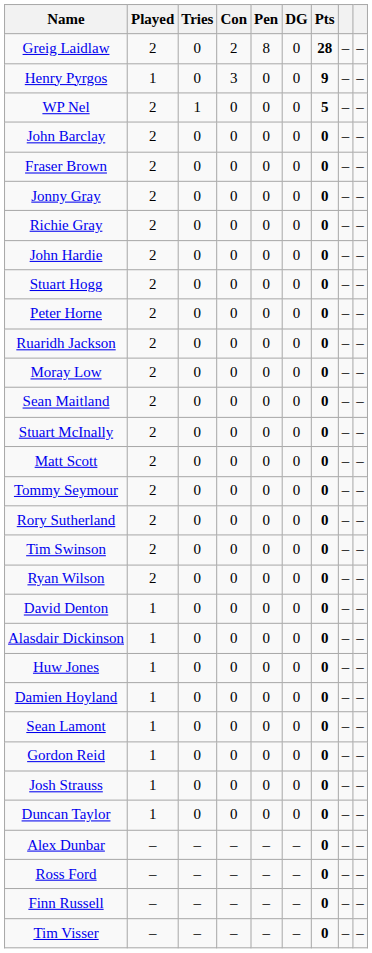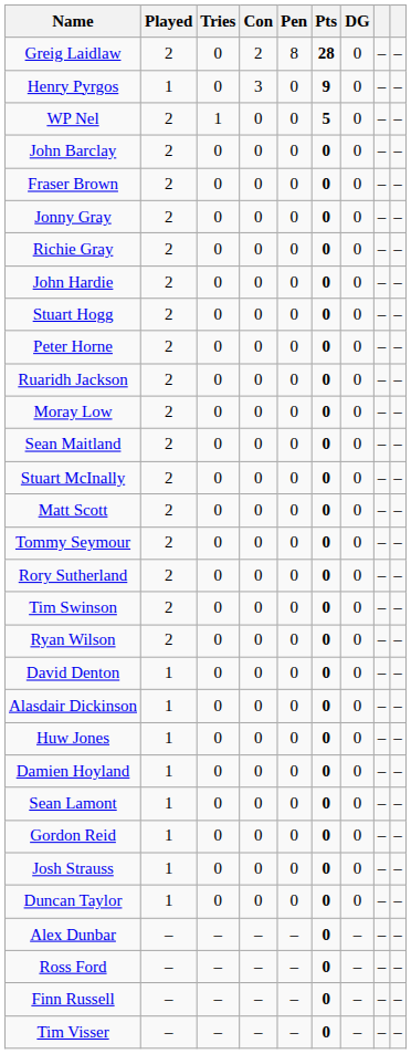 <table class="wikitable" style="font-size:90%;border:0;text-align:center;line-height:150%">
 <tr>
 <th>Name</th>
 <th>Played</th>
 <th>Tries</th>
 <th>Con</th>
 <th>Pen</th>
+<th>Pts</th>
 <th>DG</th>
-<th>Pts</th>
 <th></th>
 <th></th>
 </tr>
 <tr>
 <td><a href='#'>Greig Laidlaw</a></td>
 <td>2</td>
 <td>0</td>
 <td>2</td>
 <td>8</td>
+<td><strong>28</strong></td>
 <td>0</td>
-<td><strong>28</strong></td>
 <td>–</td>
 <td>–</td>
 </tr>
 <tr>
 <td><a href='#'>Henry Pyrgos</a></td>
 <td>1</td>
 <td>0</td>
 <td>3</td>
 <td>0</td>
+<td><strong>9</strong></td>
 <td>0</td>
-<td><strong>9</strong></td>
 <td>–</td>
 <td>–</td>
 </tr>
 <tr>
 <td><a href='#'>WP Nel</a></td>
 <td>2</td>
 <td>1</td>
 <td>0</td>
 <td>0</td>
+<td><strong>5</strong></td>
 <td>0</td>
-<td><strong>5</strong></td>
 <td>–</td>
 <td>–</td>
 </tr>
 <tr>
 <td><a href='#'>John Barclay</a></td>
 <td>2</td>
 <td>0</td>
 <td>0</td>
 <td>0</td>
+<td><strong>0</strong></td>
 <td>0</td>
-<td><strong>0</strong></td>
 <td>–</td>
 <td>–</td>
 </tr>
 <tr>
 <td><a href='#'>Fraser Brown</a></td>
 <td>2</td>
 <td>0</td>
 <td>0</td>
 <td>0</td>
+<td><strong>0</strong></td>
 <td>0</td>
-<td><strong>0</strong></td>
 <td>–</td>
 <td>–</td>
 </tr>
 <tr>
 <td><a href='#'>Jonny Gray</a></td>
 <td>2</td>
 <td>0</td>
 <td>0</td>
 <td>0</td>
+<td><strong>0</strong></td>
 <td>0</td>
-<td><strong>0</strong></td>
 <td>–</td>
 <td>–</td>
 </tr>
 <tr>
 <td><a href='#'>Richie Gray</a></td>
 <td>2</td>
 <td>0</td>
 <td>0</td>
 <td>0</td>
+<td><strong>0</strong></td>
 <td>0</td>
-<td><strong>0</strong></td>
 <td>–</td>
 <td>–</td>
 </tr>
 <tr>
 <td><a href='#'>John Hardie</a></td>
 <td>2</td>
 <td>0</td>
 <td>0</td>
 <td>0</td>
+<td><strong>0</strong></td>
 <td>0</td>
-<td><strong>0</strong></td>
 <td>–</td>
 <td>–</td>
 </tr>
 <tr>
 <td><a href='#'>Stuart Hogg</a></td>
 <td>2</td>
 <td>0</td>
 <td>0</td>
 <td>0</td>
+<td><strong>0</strong></td>
 <td>0</td>
-<td><strong>0</strong></td>
 <td>–</td>
 <td>–</td>
 </tr>
 <tr>
 <td><a href='#'>Peter Horne</a></td>
 <td>2</td>
 <td>0</td>
 <td>0</td>
 <td>0</td>
+<td><strong>0</strong></td>
 <td>0</td>
-<td><strong>0</strong></td>
 <td>–</td>
 <td>–</td>
 </tr>
 <tr>
 <td><a href='#'>Ruaridh Jackson</a></td>
 <td>2</td>
 <td>0</td>
 <td>0</td>
 <td>0</td>
+<td><strong>0</strong></td>
 <td>0</td>
-<td><strong>0</strong></td>
 <td>–</td>
 <td>–</td>
 </tr>
 <tr>
 <td><a href='#'>Moray Low</a></td>
 <td>2</td>
 <td>0</td>
 <td>0</td>
 <td>0</td>
+<td><strong>0</strong></td>
 <td>0</td>
-<td><strong>0</strong></td>
 <td>–</td>
 <td>–</td>
 </tr>
 <tr>
 <td><a href='#'>Sean Maitland</a></td>
 <td>2</td>
 <td>0</td>
 <td>0</td>
 <td>0</td>
+<td><strong>0</strong></td>
 <td>0</td>
-<td><strong>0</strong></td>
 <td>–</td>
 <td>–</td>
 </tr>
 <tr>
 <td><a href='#'>Stuart McInally</a></td>
 <td>2</td>
 <td>0</td>
 <td>0</td>
 <td>0</td>
+<td><strong>0</strong></td>
 <td>0</td>
-<td><strong>0</strong></td>
 <td>–</td>
 <td>–</td>
 </tr>
 <tr>
 <td><a href='#'>Matt Scott</a></td>
 <td>2</td>
 <td>0</td>
 <td>0</td>
 <td>0</td>
+<td><strong>0</strong></td>
 <td>0</td>
-<td><strong>0</strong></td>
 <td>–</td>
 <td>–</td>
 </tr>
 <tr>
 <td><a href='#'>Tommy Seymour</a></td>
 <td>2</td>
 <td>0</td>
 <td>0</td>
 <td>0</td>
+<td><strong>0</strong></td>
 <td>0</td>
-<td><strong>0</strong></td>
 <td>–</td>
 <td>–</td>
 </tr>
 <tr>
 <td><a href='#'>Rory Sutherland</a></td>
 <td>2</td>
 <td>0</td>
 <td>0</td>
 <td>0</td>
+<td><strong>0</strong></td>
 <td>0</td>
-<td><strong>0</strong></td>
 <td>–</td>
 <td>–</td>
 </tr>
 <tr>
 <td><a href='#'>Tim Swinson</a></td>
 <td>2</td>
 <td>0</td>
 <td>0</td>
 <td>0</td>
+<td><strong>0</strong></td>
 <td>0</td>
-<td><strong>0</strong></td>
 <td>–</td>
 <td>–</td>
 </tr>
 <tr>
 <td><a href='#'>Ryan Wilson</a></td>
 <td>2</td>
 <td>0</td>
 <td>0</td>
 <td>0</td>
+<td><strong>0</strong></td>
 <td>0</td>
-<td><strong>0</strong></td>
 <td>–</td>
 <td>–</td>
 </tr>
 <tr>
 <td><a href='#'>David Denton</a></td>
 <td>1</td>
 <td>0</td>
 <td>0</td>
 <td>0</td>
+<td><strong>0</strong></td>
 <td>0</td>
-<td><strong>0</strong></td>
 <td>–</td>
 <td>–</td>
 </tr>
 <tr>
 <td><a href='#'>Alasdair Dickinson</a></td>
 <td>1</td>
 <td>0</td>
 <td>0</td>
 <td>0</td>
+<td><strong>0</strong></td>
 <td>0</td>
-<td><strong>0</strong></td>
 <td>–</td>
 <td>–</td>
 </tr>
 <tr>
 <td><a href='#'>Huw Jones</a></td>
 <td>1</td>
 <td>0</td>
 <td>0</td>
 <td>0</td>
+<td><strong>0</strong></td>
 <td>0</td>
-<td><strong>0</strong></td>
 <td>–</td>
 <td>–</td>
 </tr>
 <tr>
 <td><a href='#'>Damien Hoyland</a></td>
 <td>1</td>
 <td>0</td>
 <td>0</td>
 <td>0</td>
+<td><strong>0</strong></td>
 <td>0</td>
-<td><strong>0</strong></td>
 <td>–</td>
 <td>–</td>
 </tr>
 <tr>
 <td><a href='#'>Sean Lamont</a></td>
 <td>1</td>
 <td>0</td>
 <td>0</td>
 <td>0</td>
+<td><strong>0</strong></td>
 <td>0</td>
-<td><strong>0</strong></td>
 <td>–</td>
 <td>–</td>
 </tr>
 <tr>
 <td><a href='#'>Gordon Reid</a></td>
 <td>1</td>
 <td>0</td>
 <td>0</td>
 <td>0</td>
+<td><strong>0</strong></td>
 <td>0</td>
-<td><strong>0</strong></td>
 <td>–</td>
 <td>–</td>
 </tr>
 <tr>
 <td><a href='#'>Josh Strauss</a></td>
 <td>1</td>
 <td>0</td>
 <td>0</td>
 <td>0</td>
+<td><strong>0</strong></td>
 <td>0</td>
-<td><strong>0</strong></td>
 <td>–</td>
 <td>–</td>
 </tr>
 <tr>
 <td><a href='#'>Duncan Taylor</a></td>
 <td>1</td>
 <td>0</td>
 <td>0</td>
 <td>0</td>
+<td><strong>0</strong></td>
 <td>0</td>
-<td><strong>0</strong></td>
 <td>–</td>
 <td>–</td>
 </tr>
 <tr>
 <td><a href='#'>Alex Dunbar</a></td>
 <td>–</td>
 <td>–</td>
 <td>–</td>
 <td>–</td>
+<td><strong>0</strong></td>
 <td>–</td>
-<td><strong>0</strong></td>
 <td>–</td>
 <td>–</td>
 </tr>
 <tr>
 <td><a href='#'>Ross Ford</a></td>
 <td>–</td>
 <td>–</td>
 <td>–</td>
 <td>–</td>
+<td><strong>0</strong></td>
 <td>–</td>
-<td><strong>0</strong></td>
 <td>–</td>
 <td>–</td>
 </tr>
 <tr>
 <td><a href='#'>Finn Russell</a></td>
 <td>–</td>
 <td>–</td>
 <td>–</td>
 <td>–</td>
+<td><strong>0</strong></td>
 <td>–</td>
-<td><strong>0</strong></td>
 <td>–</td>
 <td>–</td>
 </tr>
 <tr>
 <td><a href='#'>Tim Visser</a></td>
 <td>–</td>
 <td>–</td>
 <td>–</td>
 <td>–</td>
+<td><strong>0</strong></td>
 <td>–</td>
-<td><strong>0</strong></td>
 <td>–</td>
 <td>–</td>
 </tr>
 </table>
